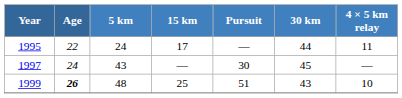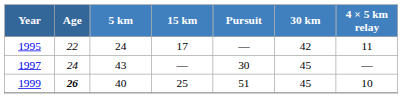 <table class="wikitable" style="font-size:95%; text-align:center; border:grey solid 1px; border-collapse:collapse; background:#ffffff;">
 <tr>
 <th style="background-color:#369; color:white; width:60px;"> Year </th>
 <th style="background-color:#369; color:white; width:40px;"> Age </th>
 <th style="background-color:#4180be; color:white; width:75px;"> 5 km </th>
 <th style="background-color:#4180be; color:white; width:75px;"> 15 km </th>
 <th style="background-color:#4180be; color:white; width:75px;"> Pursuit </th>
 <th style="background-color:#4180be; color:white; width:75px;"> 30 km </th>
 <th style="background-color:#4180be; color:white; width:75px;"> 4 × 5 km <br> relay </th>
 </tr>
 <tr>
 <td><a href='#'>1995</a></td>
 <td><em>22</em></td>
 <td>24</td>
 <td>17</td>
 <td>—</td>
-<td>44</td>
+<td>42</td>
 <td>11</td>
 </tr>
 <tr>
 <td><a href='#'>1997</a></td>
 <td><em>24</em></td>
 <td>43</td>
 <td>—</td>
 <td>30</td>
 <td>45</td>
 <td>—</td>
 </tr>
 <tr>
 <td><a href='#'>1999</a></td>
 <td><strong><em>26</em></strong></td>
-<td>48</td>
+<td>40</td>
 <td>25</td>
 <td>51</td>
-<td>43</td>
+<td>45</td>
 <td>10</td>
 </tr>
 <tr>
 </tr>
 </table>
